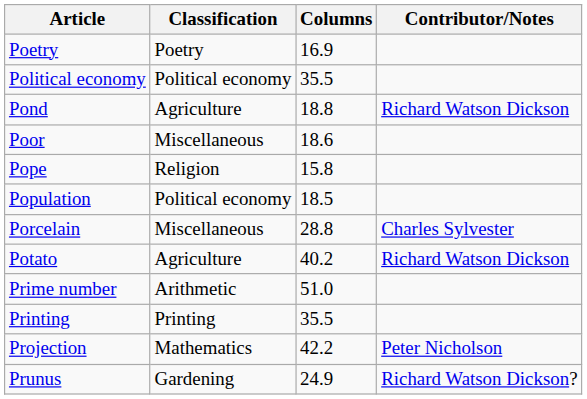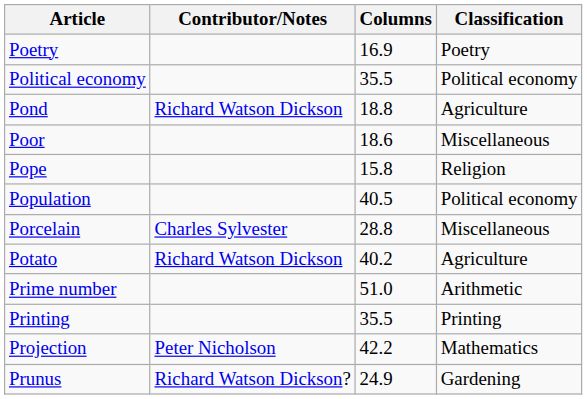 <table class="wikitable">
 <tr>
 <th>Article</th>
+<th>Contributor/Notes</th>
+<th>Columns</th>
 <th>Classification</th>
-<th>Columns</th>
-<th>Contributor/Notes</th>
 </tr>
 <tr>
 <td><a href='#'>Poetry</a></td>
+<td></td>
+<td>16.9</td>
 <td>Poetry</td>
-<td>16.9</td>
-<td></td>
 </tr>
 <tr>
 <td><a href='#'>Political economy</a></td>
+<td></td>
+<td>35.5</td>
 <td>Political economy</td>
-<td>35.5</td>
-<td></td>
 </tr>
 <tr>
 <td><a href='#'>Pond</a></td>
+<td><a href='#'>Richard Watson Dickson</a></td>
+<td>18.8</td>
 <td>Agriculture</td>
-<td>18.8</td>
-<td><a href='#'>Richard Watson Dickson</a></td>
 </tr>
 <tr>
 <td><a href='#'>Poor</a></td>
+<td></td>
+<td>18.6</td>
 <td>Miscellaneous</td>
-<td>18.6</td>
-<td></td>
 </tr>
 <tr>
 <td><a href='#'>Pope</a></td>
+<td></td>
+<td>15.8</td>
 <td>Religion</td>
-<td>15.8</td>
-<td></td>
 </tr>
 <tr>
 <td><a href='#'>Population</a></td>
+<td></td>
+<td>40.5</td>
 <td>Political economy</td>
-<td>18.5</td>
-<td></td>
 </tr>
 <tr>
 <td><a href='#'>Porcelain</a></td>
+<td><a href='#'>Charles Sylvester</a></td>
+<td>28.8</td>
 <td>Miscellaneous</td>
-<td>28.8</td>
-<td><a href='#'>Charles Sylvester</a></td>
 </tr>
 <tr>
 <td><a href='#'>Potato</a></td>
+<td><a href='#'>Richard Watson Dickson</a></td>
+<td>40.2</td>
 <td>Agriculture</td>
-<td>40.2</td>
-<td><a href='#'>Richard Watson Dickson</a></td>
 </tr>
 <tr>
 <td><a href='#'>Prime number</a></td>
+<td></td>
+<td>51.0</td>
 <td>Arithmetic</td>
-<td>51.0</td>
-<td></td>
 </tr>
 <tr>
 <td><a href='#'>Printing</a></td>
+<td></td>
+<td>35.5</td>
 <td>Printing</td>
-<td>35.5</td>
-<td></td>
 </tr>
 <tr>
 <td><a href='#'>Projection</a></td>
+<td><a href='#'>Peter Nicholson</a></td>
+<td>42.2</td>
 <td>Mathematics</td>
-<td>42.2</td>
-<td><a href='#'>Peter Nicholson</a></td>
 </tr>
 <tr>
 <td><a href='#'>Prunus</a></td>
+<td><a href='#'>Richard Watson Dickson</a>?</td>
+<td>24.9</td>
 <td>Gardening</td>
-<td>24.9</td>
-<td><a href='#'>Richard Watson Dickson</a>?</td>
 </tr>
 </table>
